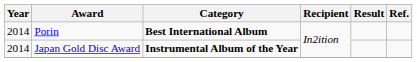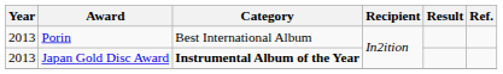 <table class="wikitable">
 <tr>
 <th>Year</th>
 <th>Award</th>
 <th>Category</th>
 <th>Recipient</th>
 <th>Result</th>
 <th>Ref.</th>
 </tr>
 <tr>
-<td>2014</td>
+<td>2013</td>
 <td rowspan="1"><a href='#'>Porin</a></td>
-<td><strong>Best International Album</strong></td>
+<td>Best International Album</td>
 <td rowspan="2"><em>In2ition</em></td>
 <td></td>
 <td></td>
 </tr>
 <tr>
-<td rowspan="1">2014</td>
+<td rowspan="1">2013</td>
 <td><a href='#'>Japan Gold Disc Award</a></td>
 <td><strong>Instrumental Album of the Year</strong></td>
 <td></td>
 <td></td>
 </tr>
 <tr>
 </tr>
 </table>
